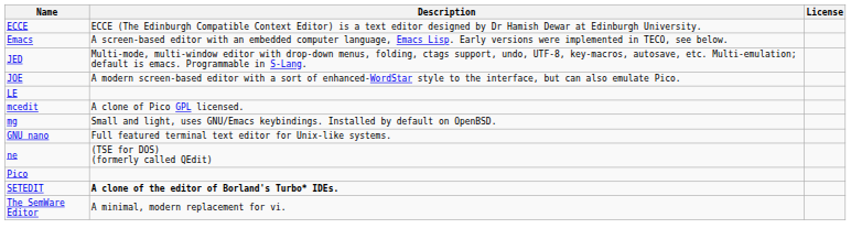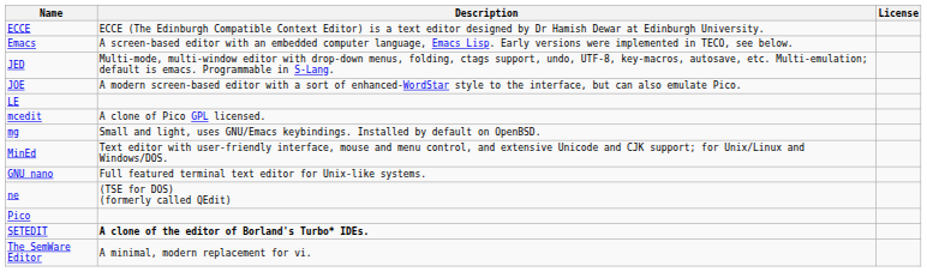 <table class="wikitable sortable">
 <tr>
 <th>Name</th>
 <th>Description</th>
 <th>License</th>
 </tr>
 <tr>
 <td><a href='#'>ECCE</a></td>
 <td>ECCE (The Edinburgh Compatible Context Editor) is a text editor designed by Dr Hamish Dewar at Edinburgh University.</td>
 <td></td>
 </tr>
 <tr>
 <td><a href='#'>Emacs</a></td>
 <td>A screen-based editor with an embedded computer language, <a href='#'>Emacs Lisp</a>. Early versions were implemented in TECO, see below.</td>
 <td></td>
 </tr>
 <tr>
 <td><a href='#'>JED</a></td>
 <td>Multi-mode, multi-window editor with drop-down menus, folding, ctags support, undo, UTF-8, key-macros, autosave, etc.  Multi-emulation; default is emacs.  Programmable in <a href='#'>S-Lang</a>.</td>
 <td></td>
 </tr>
 <tr>
 <td><a href='#'>JOE</a></td>
 <td>A modern screen-based editor with a sort of enhanced-<a href='#'>WordStar</a> style to the interface, but can also emulate Pico.</td>
 <td></td>
 </tr>
 <tr>
 <td><a href='#'>LE</a></td>
 <td></td>
 <td></td>
 </tr>
 <tr>
 <td><a href='#'>mcedit</a></td>
 <td>A clone of Pico <a href='#'>GPL</a> licensed.</td>
 <td></td>
 </tr>
 <tr>
 <td><a href='#'>mg</a></td>
 <td>Small and light, uses GNU/Emacs keybindings. Installed by default on OpenBSD.</td>
 <td></td>
 </tr>
 <tr>
+<td><a href='#'>MinEd</a></td>
+<td>Text editor with user-friendly interface, mouse and menu control, and extensive Unicode and CJK support; for Unix/Linux and Windows/DOS.</td>
+<td></td>
+</tr>
+<tr>
 <td><a href='#'>GNU nano</a></td>
 <td>Full featured terminal text editor for Unix-like systems.</td>
 <td></td>
 </tr>
 <tr>
 <td><a href='#'>ne</a></td>
 <td>(TSE for DOS)<br>(formerly called QEdit)</td>
 <td></td>
 </tr>
 <tr>
 <td><a href='#'>Pico</a></td>
 <td></td>
 <td></td>
 </tr>
 <tr>
 <td><a href='#'>SETEDIT</a></td>
 <td><strong>A clone of the editor of Borland's Turbo* IDEs.</strong></td>
 <td></td>
 </tr>
 <tr>
 <td><a href='#'>The SemWare Editor</a></td>
 <td>A minimal, modern replacement for vi.</td>
 <td></td>
 </tr>
 </table>
